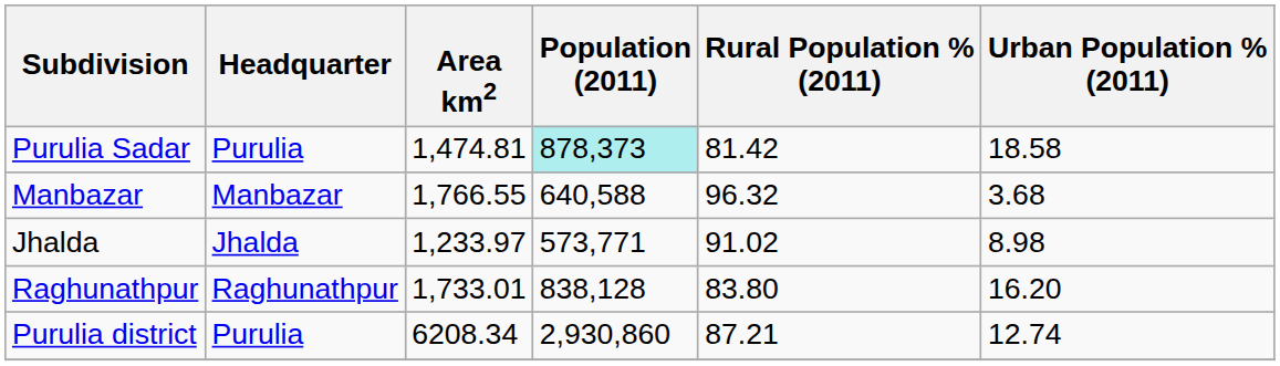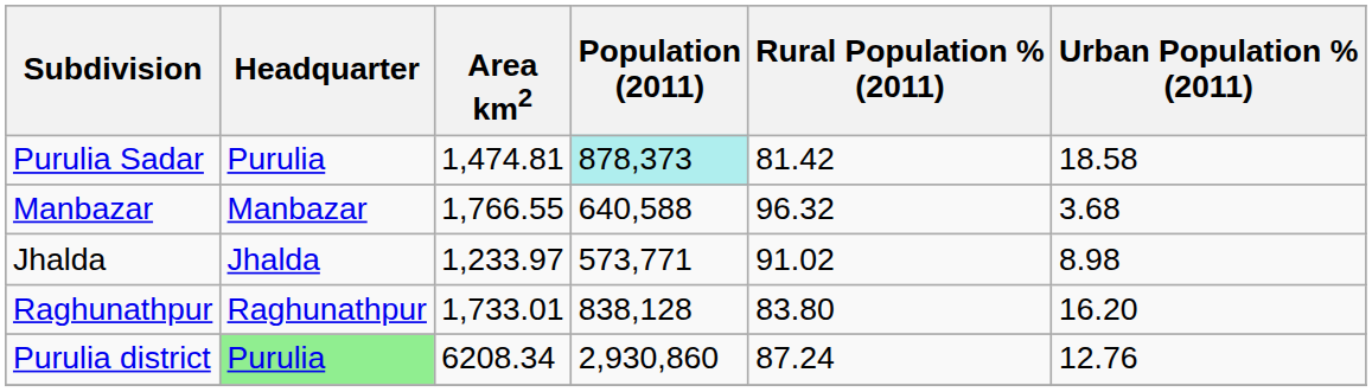 <table class="wikitable sortable">
 <tr>
 <th>Subdivision</th>
 <th>Headquarter</th>
 <th><br>Area<br>km<sup>2</sup></th>
 <th>Population<br>(2011)</th>
 <th>Rural Population %<br>(2011)</th>
 <th>Urban Population % <br>(2011)</th>
 </tr>
 <tr>
 <td><a href='#'>Purulia Sadar</a></td>
 <td><a href='#'>Purulia</a></td>
 <td>1,474.81</td>
 <td style="background: paleturquoise;">878,373</td>
 <td>81.42</td>
 <td>18.58</td>
 </tr>
 <tr>
 <td><a href='#'>Manbazar</a></td>
 <td><a href='#'>Manbazar</a></td>
 <td>1,766.55</td>
 <td>640,588</td>
 <td>96.32</td>
 <td>3.68</td>
 </tr>
 <tr>
 <td>Jhalda</td>
 <td><a href='#'>Jhalda</a></td>
 <td>1,233.97</td>
 <td>573,771</td>
 <td>91.02</td>
 <td>8.98</td>
 </tr>
 <tr>
 <td><a href='#'>Raghunathpur</a></td>
 <td><a href='#'>Raghunathpur</a></td>
 <td>1,733.01</td>
 <td>838,128</td>
 <td>83.80</td>
 <td>16.20</td>
 </tr>
 <tr>
 <td><a href='#'>Purulia district</a></td>
-<td><a href='#'>Purulia</a></td>
+<td style="background: lightgreen;"><a href='#'>Purulia</a></td>
 <td>6208.34</td>
 <td>2,930,860</td>
-<td>87.21</td>
-<td>12.74</td>
+<td>87.24</td>
+<td>12.76</td>
 </tr>
 <tr>
 </tr>
 </table>
